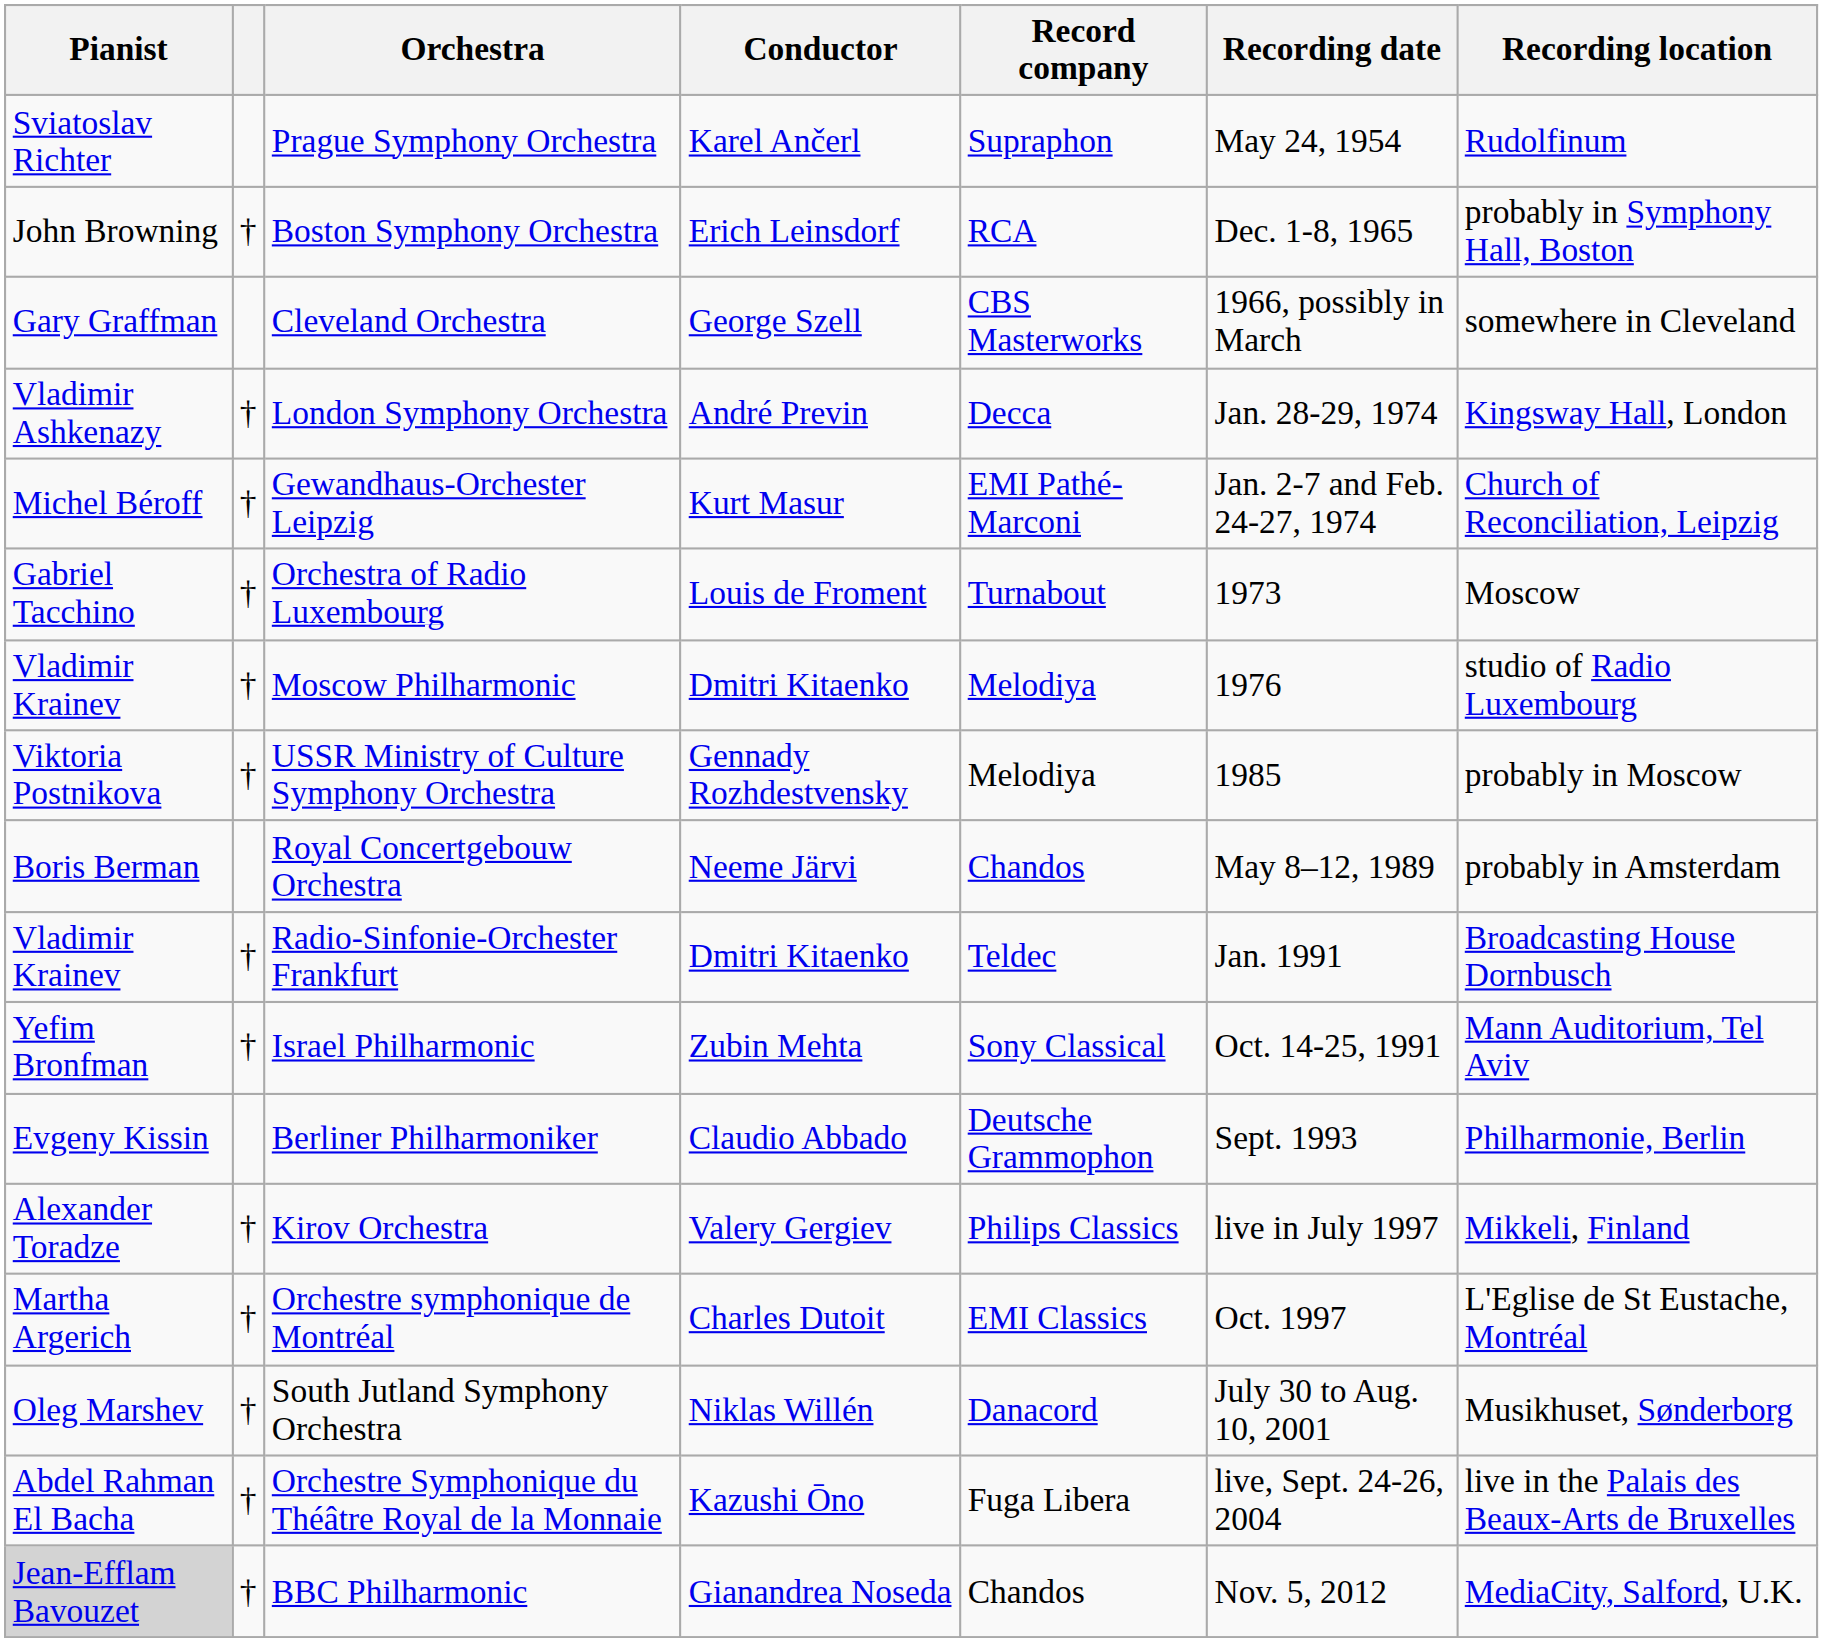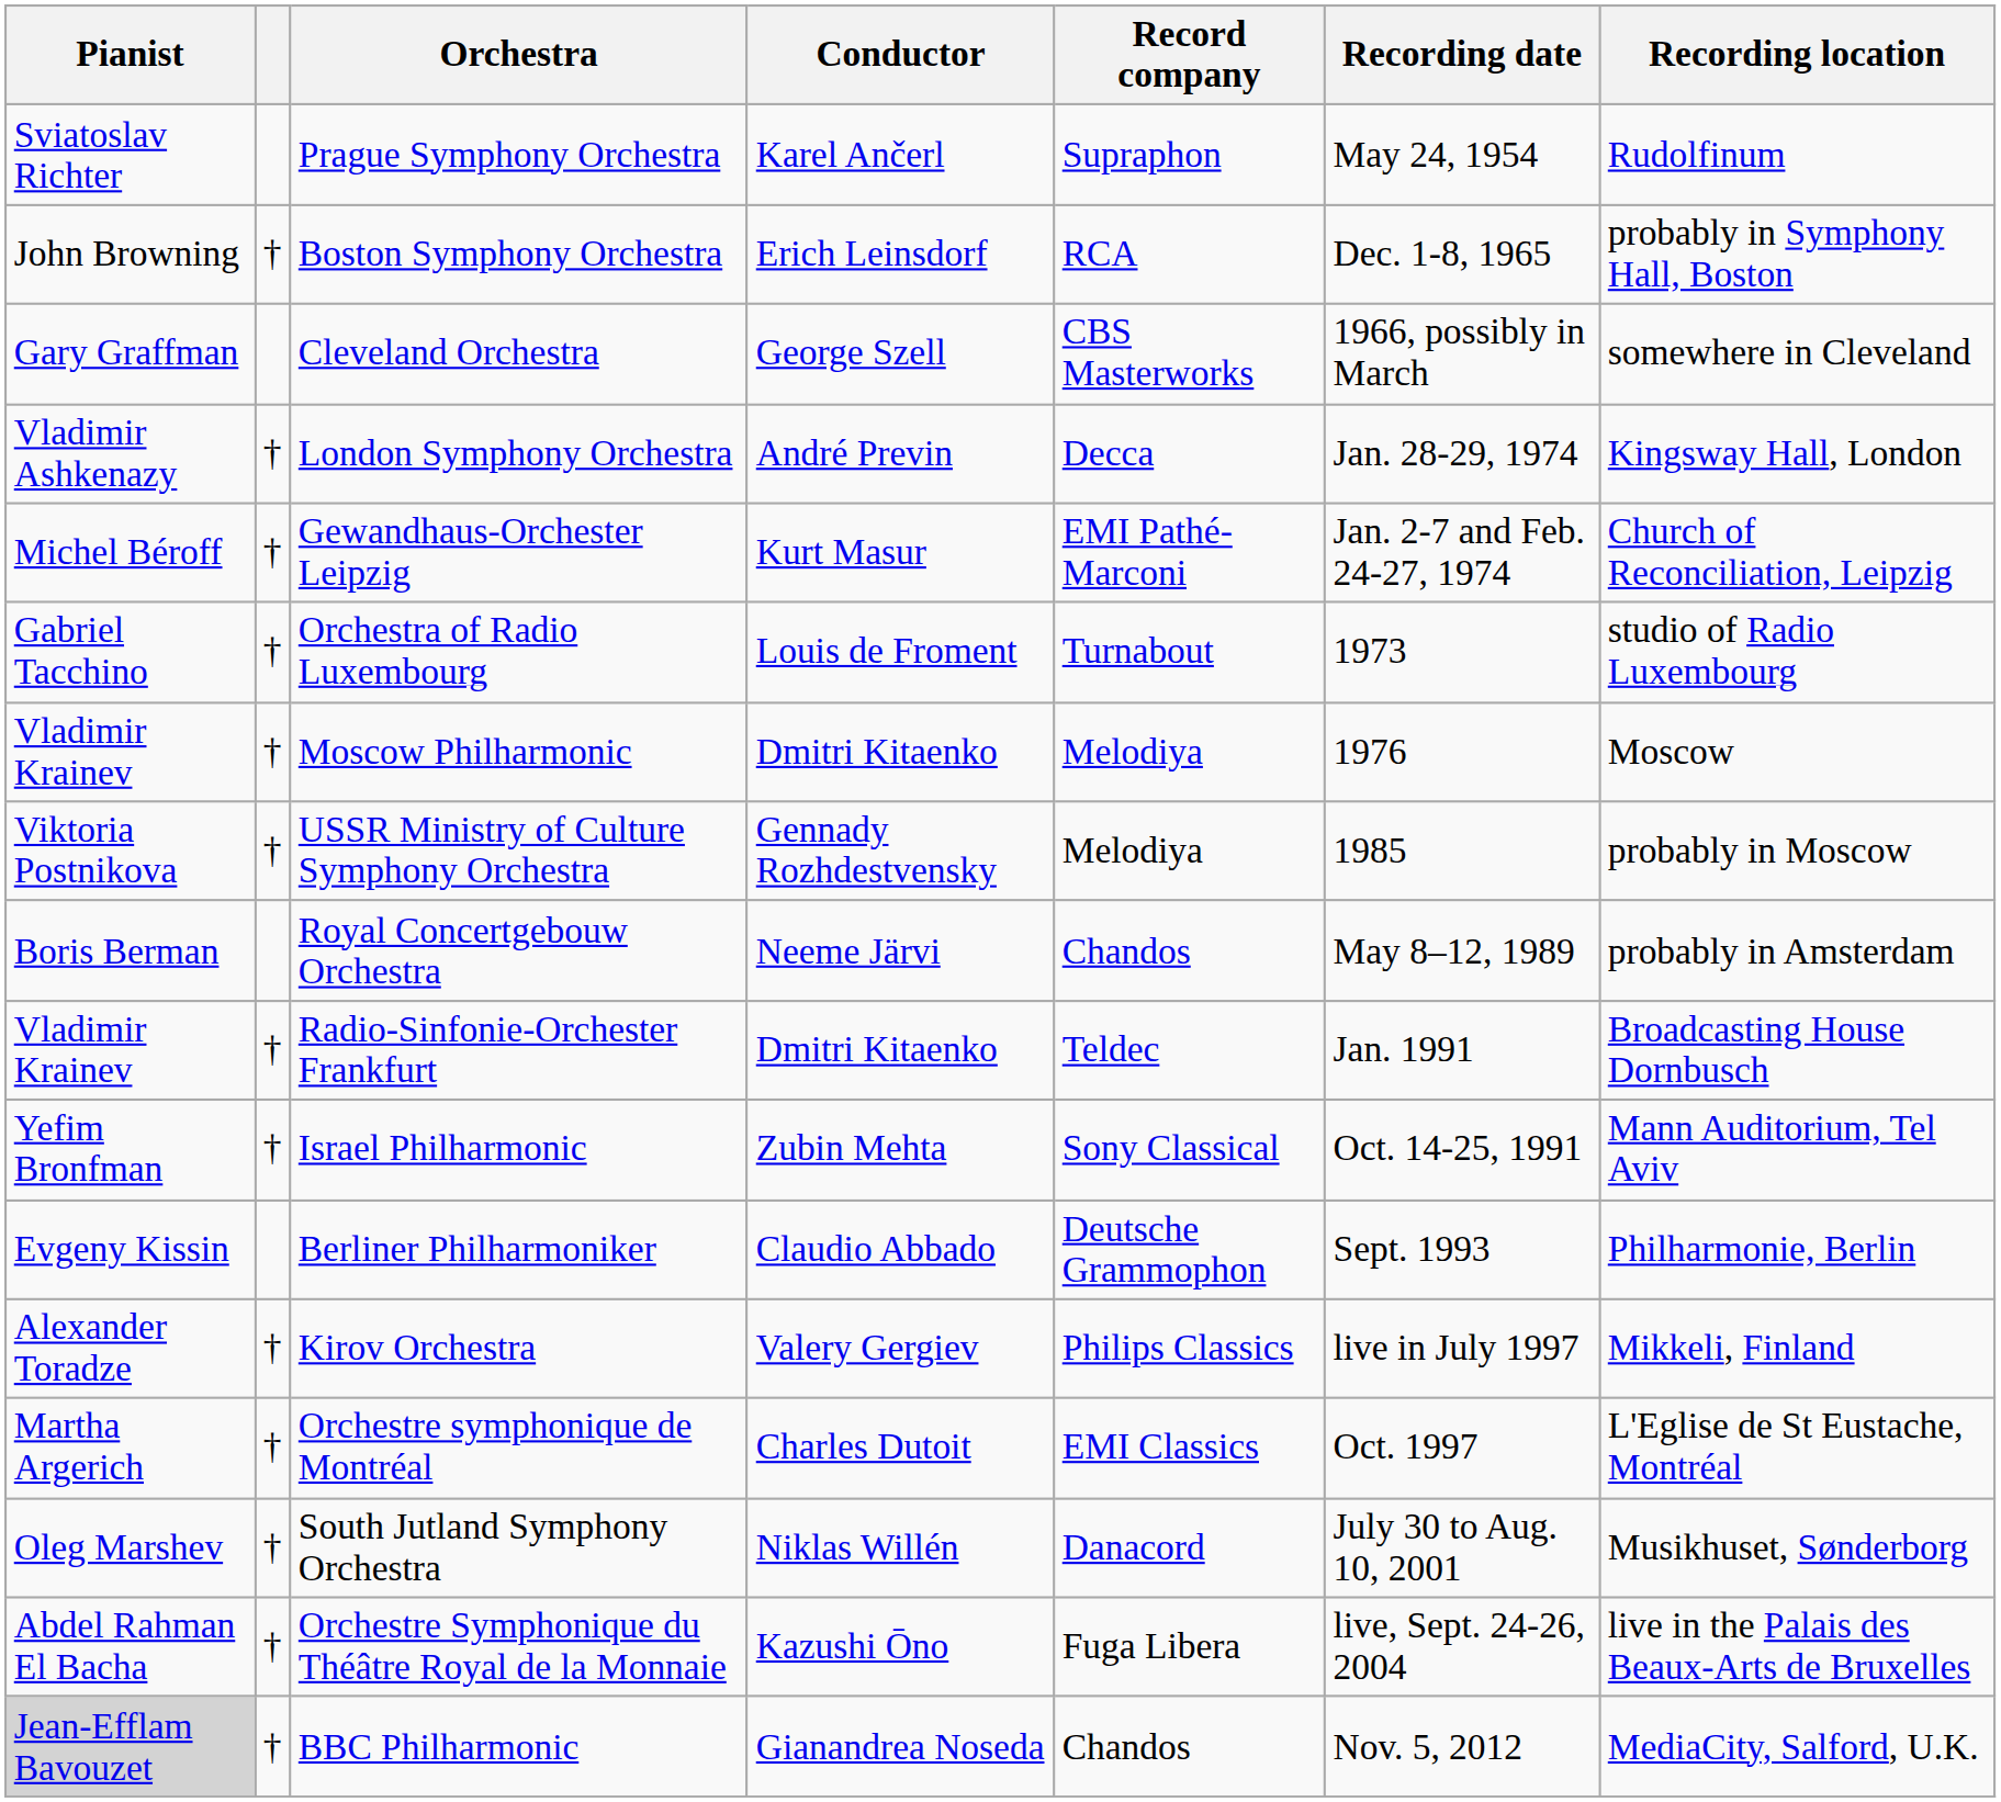 <table class="wikitable">
 <tr>
 <th>Pianist</th>
 <th></th>
 <th>Orchestra</th>
 <th>Conductor</th>
 <th>Record company</th>
 <th>Recording date</th>
 <th>Recording location</th>
 </tr>
 <tr>
 <td><a href='#'>Sviatoslav Richter</a></td>
 <td></td>
 <td><a href='#'>Prague Symphony Orchestra</a></td>
 <td><a href='#'>Karel Ančerl</a></td>
 <td><a href='#'>Supraphon</a></td>
 <td>May 24, 1954</td>
 <td><a href='#'>Rudolfinum</a></td>
 </tr>
 <tr>
 <td>John Browning</td>
 <td>†</td>
 <td><a href='#'>Boston Symphony Orchestra</a></td>
 <td><a href='#'>Erich Leinsdorf</a></td>
 <td><a href='#'>RCA</a></td>
 <td>Dec. 1-8, 1965</td>
 <td>probably in <a href='#'>Symphony Hall, Boston</a></td>
 </tr>
 <tr>
 <td><a href='#'>Gary Graffman</a></td>
 <td></td>
 <td><a href='#'>Cleveland Orchestra</a></td>
 <td><a href='#'>George Szell</a></td>
 <td><a href='#'>CBS Masterworks</a></td>
 <td>1966, possibly in March</td>
 <td>somewhere in Cleveland</td>
 </tr>
 <tr>
 <td><a href='#'>Vladimir Ashkenazy</a></td>
 <td>†</td>
 <td><a href='#'>London Symphony Orchestra</a></td>
 <td><a href='#'>André Previn</a></td>
 <td><a href='#'>Decca</a></td>
 <td>Jan. 28-29, 1974</td>
 <td><a href='#'>Kingsway Hall</a>, London</td>
 </tr>
 <tr>
 <td><a href='#'>Michel Béroff</a></td>
 <td>†</td>
 <td><a href='#'>Gewandhaus-Orchester Leipzig</a></td>
 <td><a href='#'>Kurt Masur</a></td>
 <td><a href='#'>EMI Pathé-Marconi</a></td>
 <td>Jan. 2-7 and Feb. 24-27, 1974</td>
 <td><a href='#'>Church of Reconciliation, Leipzig</a></td>
 </tr>
 <tr>
 <td><a href='#'>Gabriel Tacchino</a></td>
 <td>†</td>
 <td><a href='#'>Orchestra of Radio Luxembourg</a></td>
 <td><a href='#'>Louis de Froment</a></td>
 <td><a href='#'>Turnabout</a></td>
 <td>1973</td>
-<td>Moscow</td>
+<td>studio of <a href='#'>Radio Luxembourg</a></td>
 </tr>
 <tr>
 <td><a href='#'>Vladimir Krainev</a></td>
 <td>†</td>
 <td><a href='#'>Moscow Philharmonic</a></td>
 <td><a href='#'>Dmitri Kitaenko</a></td>
 <td><a href='#'>Melodiya</a></td>
 <td>1976</td>
-<td>studio of <a href='#'>Radio Luxembourg</a></td>
+<td>Moscow</td>
 </tr>
 <tr>
 <td><a href='#'>Viktoria Postnikova</a></td>
 <td>†</td>
 <td><a href='#'>USSR Ministry of Culture Symphony Orchestra</a></td>
 <td><a href='#'>Gennady Rozhdestvensky</a></td>
 <td>Melodiya</td>
 <td>1985</td>
 <td>probably in Moscow</td>
 </tr>
 <tr>
 <td><a href='#'>Boris Berman</a></td>
 <td></td>
 <td><a href='#'>Royal Concertgebouw Orchestra</a></td>
 <td><a href='#'>Neeme Järvi</a></td>
 <td><a href='#'>Chandos</a></td>
 <td>May 8–12, 1989</td>
 <td>probably in Amsterdam</td>
 </tr>
 <tr>
 <td><a href='#'>Vladimir Krainev</a></td>
 <td>†</td>
 <td><a href='#'>Radio-Sinfonie-Orchester Frankfurt</a></td>
 <td><a href='#'>Dmitri Kitaenko</a></td>
 <td><a href='#'>Teldec</a></td>
 <td>Jan. 1991</td>
 <td><a href='#'>Broadcasting House Dornbusch</a></td>
 </tr>
 <tr>
 <td><a href='#'>Yefim Bronfman</a></td>
 <td>†</td>
 <td><a href='#'>Israel Philharmonic</a></td>
 <td><a href='#'>Zubin Mehta</a></td>
 <td><a href='#'>Sony Classical</a></td>
 <td>Oct. 14-25, 1991</td>
 <td><a href='#'>Mann Auditorium, Tel Aviv</a></td>
 </tr>
 <tr>
 <td><a href='#'>Evgeny Kissin</a></td>
 <td></td>
 <td><a href='#'>Berliner Philharmoniker</a></td>
 <td><a href='#'>Claudio Abbado</a></td>
 <td><a href='#'>Deutsche Grammophon</a></td>
 <td>Sept. 1993</td>
 <td><a href='#'>Philharmonie, Berlin</a></td>
 </tr>
 <tr>
 <td><a href='#'>Alexander Toradze</a></td>
 <td>†</td>
 <td><a href='#'>Kirov Orchestra</a></td>
 <td><a href='#'>Valery Gergiev</a></td>
 <td><a href='#'>Philips Classics</a></td>
 <td>live in July 1997</td>
 <td><a href='#'>Mikkeli</a>, <a href='#'>Finland</a></td>
 </tr>
 <tr>
 <td><a href='#'>Martha Argerich</a></td>
 <td>†</td>
 <td><a href='#'>Orchestre symphonique de Montréal</a></td>
 <td><a href='#'>Charles Dutoit</a></td>
 <td><a href='#'>EMI Classics</a></td>
 <td>Oct. 1997</td>
 <td>L'Eglise de St Eustache, <a href='#'>Montréal</a></td>
 </tr>
 <tr>
 <td><a href='#'>Oleg Marshev</a></td>
 <td>†</td>
 <td>South Jutland Symphony Orchestra</td>
 <td><a href='#'>Niklas Willén</a></td>
 <td><a href='#'>Danacord</a></td>
 <td>July 30 to Aug. 10, 2001</td>
 <td>Musikhuset, <a href='#'>Sønderborg</a></td>
 </tr>
 <tr>
 <td><a href='#'>Abdel Rahman El Bacha</a></td>
 <td>†</td>
 <td><a href='#'>Orchestre Symphonique du Théâtre Royal de la Monnaie</a></td>
 <td><a href='#'>Kazushi Ōno</a></td>
 <td>Fuga Libera</td>
 <td>live, Sept. 24-26, 2004</td>
 <td>live in the <a href='#'>Palais des Beaux-Arts de Bruxelles</a></td>
 </tr>
 <tr>
 <td style="background: lightgrey;"><a href='#'>Jean-Efflam Bavouzet</a></td>
 <td>†</td>
 <td><a href='#'>BBC Philharmonic</a></td>
 <td><a href='#'>Gianandrea Noseda</a></td>
 <td>Chandos</td>
 <td>Nov. 5, 2012</td>
 <td><a href='#'>MediaCity, Salford</a>, U.K.</td>
 </tr>
 <tr>
 </tr>
 </table>
